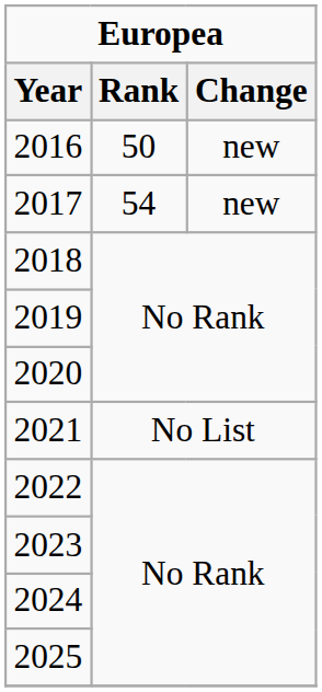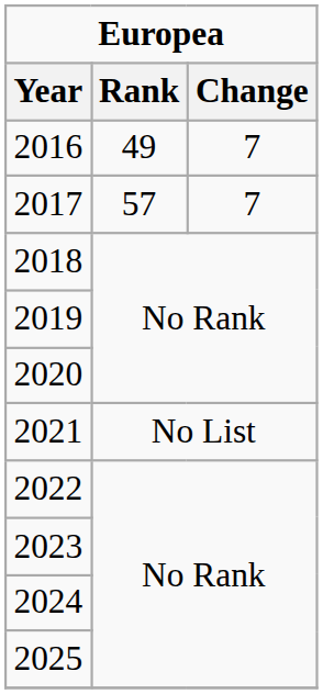 <table class="wikitable" style="font-size: 90%; text-align: center;">
 <tr>
 <td colspan="3"><strong>Europea</strong></td>
 </tr>
 <tr>
 <th>Year</th>
 <th>Rank</th>
 <th>Change</th>
 </tr>
 <tr>
 <td>2016</td>
-<td>50</td>
-<td>new</td>
+<td>49</td>
+<td> 7</td>
 </tr>
 <tr>
 <td>2017</td>
-<td>54</td>
-<td>new</td>
+<td>57</td>
+<td> 7</td>
 </tr>
 <tr>
 <td>2018</td>
 <td colspan="2" rowspan="3"> No Rank</td>
 </tr>
 <tr>
 <td>2019</td>
 </tr>
 <tr>
 <td>2020</td>
 </tr>
 <tr>
 <td>2021</td>
 <td colspan="2">No List</td>
 </tr>
 <tr>
 <td>2022</td>
 <td colspan="2" rowspan="4"> No Rank</td>
 </tr>
 <tr>
 <td>2023</td>
 </tr>
 <tr>
 <td>2024</td>
 </tr>
 <tr>
 <td>2025</td>
 </tr>
 <tr>
 </tr>
 </table>
